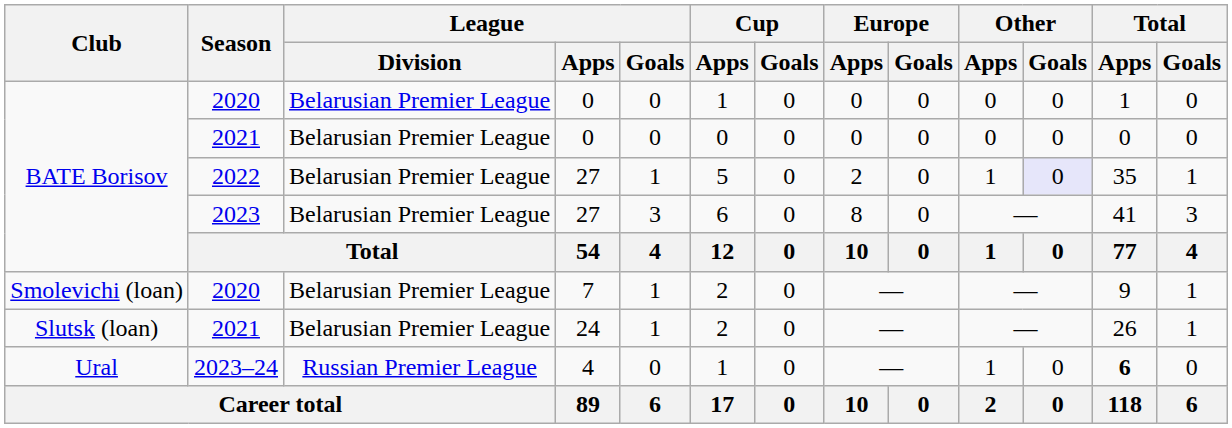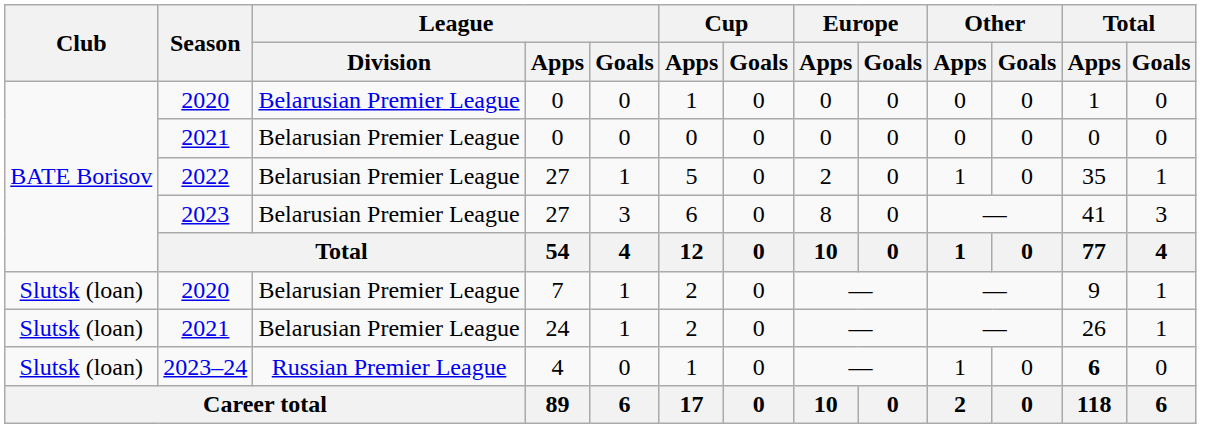 <table class="wikitable" style="text-align: center;">
 <tr>
 <th rowspan=2>Club</th>
 <th rowspan=2>Season</th>
 <th colspan=3>League</th>
 <th colspan=2>Cup</th>
 <th colspan=2>Europe</th>
 <th colspan=2>Other</th>
 <th colspan=2>Total</th>
 </tr>
 <tr>
 <th>Division</th>
 <th>Apps</th>
 <th>Goals</th>
 <th>Apps</th>
 <th>Goals</th>
 <th>Apps</th>
 <th>Goals</th>
 <th>Apps</th>
 <th>Goals</th>
 <th>Apps</th>
 <th>Goals</th>
 </tr>
 <tr>
 <td rowspan="5"><a href='#'>BATE Borisov</a></td>
 <td><a href='#'>2020</a></td>
 <td><a href='#'>Belarusian Premier League</a></td>
 <td>0</td>
 <td>0</td>
 <td>1</td>
 <td>0</td>
 <td>0</td>
 <td>0</td>
 <td>0</td>
 <td>0</td>
 <td>1</td>
 <td>0</td>
 </tr>
 <tr>
 <td><a href='#'>2021</a></td>
 <td>Belarusian Premier League</td>
 <td>0</td>
 <td>0</td>
 <td>0</td>
 <td>0</td>
 <td>0</td>
 <td>0</td>
 <td>0</td>
 <td>0</td>
 <td>0</td>
 <td>0</td>
 </tr>
 <tr>
 <td><a href='#'>2022</a></td>
 <td>Belarusian Premier League</td>
 <td>27</td>
 <td>1</td>
 <td>5</td>
 <td>0</td>
 <td>2</td>
 <td>0</td>
 <td>1</td>
-<td style="background: lavender;">0</td>
+<td>0</td>
 <td>35</td>
 <td>1</td>
 </tr>
 <tr>
 <td><a href='#'>2023</a></td>
 <td>Belarusian Premier League</td>
 <td>27</td>
 <td>3</td>
 <td>6</td>
 <td>0</td>
 <td>8</td>
 <td>0</td>
 <td colspan="2">—</td>
 <td>41</td>
 <td>3</td>
 </tr>
 <tr>
 <th colspan="2">Total</th>
 <th>54</th>
 <th>4</th>
 <th>12</th>
 <th>0</th>
 <th>10</th>
 <th>0</th>
 <th>1</th>
 <th>0</th>
 <th>77</th>
 <th>4</th>
 </tr>
 <tr>
-<td><a href='#'>Smolevichi</a> (loan)</td>
+<td><a href='#'>Slutsk</a> (loan)</td>
 <td><a href='#'>2020</a></td>
 <td>Belarusian Premier League</td>
 <td>7</td>
 <td>1</td>
 <td>2</td>
 <td>0</td>
 <td colspan="2">—</td>
 <td colspan="2">—</td>
 <td>9</td>
 <td>1</td>
 </tr>
 <tr>
 <td><a href='#'>Slutsk</a> (loan)</td>
 <td><a href='#'>2021</a></td>
 <td>Belarusian Premier League</td>
 <td>24</td>
 <td>1</td>
 <td>2</td>
 <td>0</td>
 <td colspan="2">—</td>
 <td colspan="2">—</td>
 <td>26</td>
 <td>1</td>
 </tr>
 <tr>
-<td><a href='#'>Ural</a></td>
+<td><a href='#'>Slutsk</a> (loan)</td>
 <td><a href='#'>2023–24</a></td>
 <td><a href='#'>Russian Premier League</a></td>
 <td>4</td>
 <td>0</td>
 <td>1</td>
 <td>0</td>
 <td colspan="2">—</td>
 <td>1</td>
 <td>0</td>
 <td><strong>6</strong></td>
 <td>0</td>
 </tr>
 <tr>
 <th colspan="3">Career total</th>
 <th>89</th>
 <th>6</th>
 <th>17</th>
 <th>0</th>
 <th>10</th>
 <th>0</th>
 <th>2</th>
 <th>0</th>
 <th>118</th>
 <th>6</th>
 </tr>
 </table>
